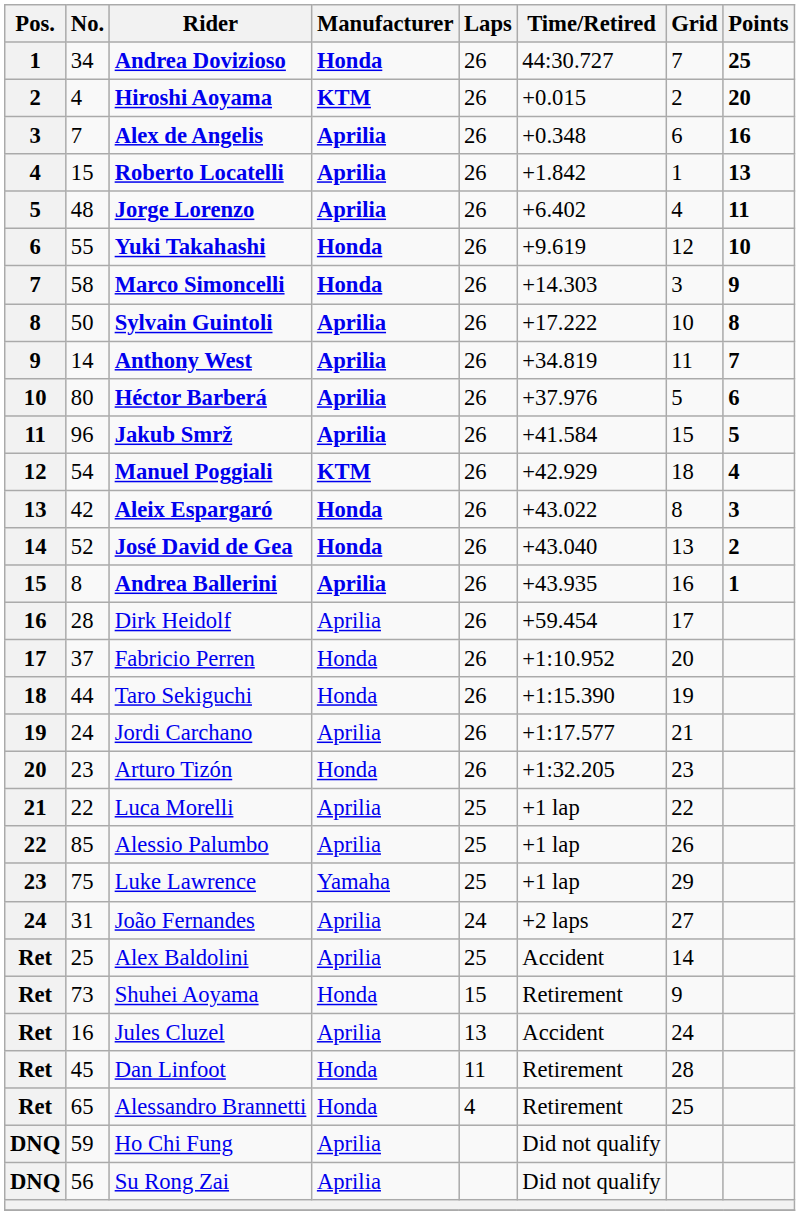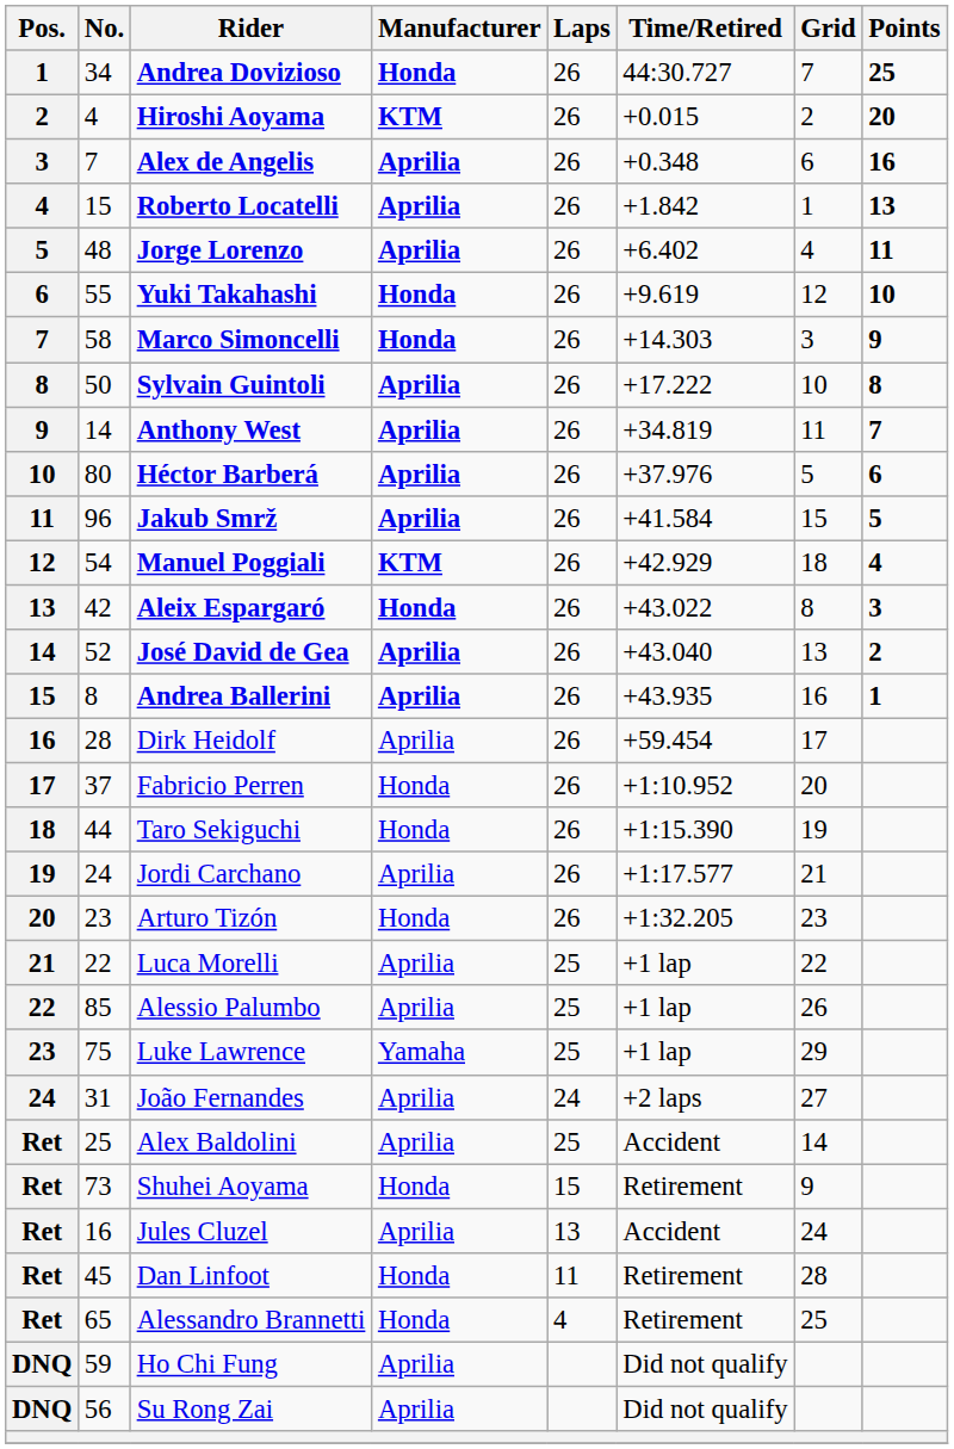 <table class="wikitable" style="font-size: 95%;">
 <tr>
 <th>Pos.</th>
 <th>No.</th>
 <th>Rider</th>
 <th>Manufacturer</th>
 <th>Laps</th>
 <th>Time/Retired</th>
 <th>Grid</th>
 <th>Points</th>
 </tr>
 <tr>
 <th>1</th>
 <td>34</td>
 <td> <strong><a href='#'>Andrea Dovizioso</a></strong></td>
 <td><strong><a href='#'>Honda</a></strong></td>
 <td>26</td>
 <td>44:30.727</td>
 <td>7</td>
 <td><strong>25</strong></td>
 </tr>
 <tr>
 <th>2</th>
 <td>4</td>
 <td> <strong><a href='#'>Hiroshi Aoyama</a></strong></td>
 <td><strong><a href='#'>KTM</a></strong></td>
 <td>26</td>
 <td>+0.015</td>
 <td>2</td>
 <td><strong>20</strong></td>
 </tr>
 <tr>
 <th>3</th>
 <td>7</td>
 <td> <strong><a href='#'>Alex de Angelis</a></strong></td>
 <td><strong><a href='#'>Aprilia</a></strong></td>
 <td>26</td>
 <td>+0.348</td>
 <td>6</td>
 <td><strong>16</strong></td>
 </tr>
 <tr>
 <th>4</th>
 <td>15</td>
 <td> <strong><a href='#'>Roberto Locatelli</a></strong></td>
 <td><strong><a href='#'>Aprilia</a></strong></td>
 <td>26</td>
 <td>+1.842</td>
 <td>1</td>
 <td><strong>13</strong></td>
 </tr>
 <tr>
 <th>5</th>
 <td>48</td>
 <td> <strong><a href='#'>Jorge Lorenzo</a></strong></td>
 <td><strong><a href='#'>Aprilia</a></strong></td>
 <td>26</td>
 <td>+6.402</td>
 <td>4</td>
 <td><strong>11</strong></td>
 </tr>
 <tr>
 <th>6</th>
 <td>55</td>
 <td> <strong><a href='#'>Yuki Takahashi</a></strong></td>
 <td><strong><a href='#'>Honda</a></strong></td>
 <td>26</td>
 <td>+9.619</td>
 <td>12</td>
 <td><strong>10</strong></td>
 </tr>
 <tr>
 <th>7</th>
 <td>58</td>
 <td> <strong><a href='#'>Marco Simoncelli</a></strong></td>
 <td><strong><a href='#'>Honda</a></strong></td>
 <td>26</td>
 <td>+14.303</td>
 <td>3</td>
 <td><strong>9</strong></td>
 </tr>
 <tr>
 <th>8</th>
 <td>50</td>
 <td> <strong><a href='#'>Sylvain Guintoli</a></strong></td>
 <td><strong><a href='#'>Aprilia</a></strong></td>
 <td>26</td>
 <td>+17.222</td>
 <td>10</td>
 <td><strong>8</strong></td>
 </tr>
 <tr>
 <th>9</th>
 <td>14</td>
 <td> <strong><a href='#'>Anthony West</a></strong></td>
 <td><strong><a href='#'>Aprilia</a></strong></td>
 <td>26</td>
 <td>+34.819</td>
 <td>11</td>
 <td><strong>7</strong></td>
 </tr>
 <tr>
 <th>10</th>
 <td>80</td>
 <td> <strong><a href='#'>Héctor Barberá</a></strong></td>
 <td><strong><a href='#'>Aprilia</a></strong></td>
 <td>26</td>
 <td>+37.976</td>
 <td>5</td>
 <td><strong>6</strong></td>
 </tr>
 <tr>
 <th>11</th>
 <td>96</td>
 <td> <strong><a href='#'>Jakub Smrž</a></strong></td>
 <td><strong><a href='#'>Aprilia</a></strong></td>
 <td>26</td>
 <td>+41.584</td>
 <td>15</td>
 <td><strong>5</strong></td>
 </tr>
 <tr>
 <th>12</th>
 <td>54</td>
 <td> <strong><a href='#'>Manuel Poggiali</a></strong></td>
 <td><strong><a href='#'>KTM</a></strong></td>
 <td>26</td>
 <td>+42.929</td>
 <td>18</td>
 <td><strong>4</strong></td>
 </tr>
 <tr>
 <th>13</th>
 <td>42</td>
 <td> <strong><a href='#'>Aleix Espargaró</a></strong></td>
 <td><strong><a href='#'>Honda</a></strong></td>
 <td>26</td>
 <td>+43.022</td>
 <td>8</td>
 <td><strong>3</strong></td>
 </tr>
 <tr>
 <th>14</th>
 <td>52</td>
 <td> <strong><a href='#'>José David de Gea</a></strong></td>
-<td><strong><a href='#'>Honda</a></strong></td>
+<td><strong><a href='#'>Aprilia</a></strong></td>
 <td>26</td>
 <td>+43.040</td>
 <td>13</td>
 <td><strong>2</strong></td>
 </tr>
 <tr>
 <th>15</th>
 <td>8</td>
 <td> <strong><a href='#'>Andrea Ballerini</a></strong></td>
 <td><strong><a href='#'>Aprilia</a></strong></td>
 <td>26</td>
 <td>+43.935</td>
 <td>16</td>
 <td><strong>1</strong></td>
 </tr>
 <tr>
 <th>16</th>
 <td>28</td>
 <td> <a href='#'>Dirk Heidolf</a></td>
 <td><a href='#'>Aprilia</a></td>
 <td>26</td>
 <td>+59.454</td>
 <td>17</td>
 <td></td>
 </tr>
 <tr>
 <th>17</th>
 <td>37</td>
 <td> <a href='#'>Fabricio Perren</a></td>
 <td><a href='#'>Honda</a></td>
 <td>26</td>
 <td>+1:10.952</td>
 <td>20</td>
 <td></td>
 </tr>
 <tr>
 <th>18</th>
 <td>44</td>
 <td> <a href='#'>Taro Sekiguchi</a></td>
 <td><a href='#'>Honda</a></td>
 <td>26</td>
 <td>+1:15.390</td>
 <td>19</td>
 <td></td>
 </tr>
 <tr>
 <th>19</th>
 <td>24</td>
 <td> <a href='#'>Jordi Carchano</a></td>
 <td><a href='#'>Aprilia</a></td>
 <td>26</td>
 <td>+1:17.577</td>
 <td>21</td>
 <td></td>
 </tr>
 <tr>
 <th>20</th>
 <td>23</td>
 <td> <a href='#'>Arturo Tizón</a></td>
 <td><a href='#'>Honda</a></td>
 <td>26</td>
 <td>+1:32.205</td>
 <td>23</td>
 <td></td>
 </tr>
 <tr>
 <th>21</th>
 <td>22</td>
 <td> <a href='#'>Luca Morelli</a></td>
 <td><a href='#'>Aprilia</a></td>
 <td>25</td>
 <td>+1 lap</td>
 <td>22</td>
 <td></td>
 </tr>
 <tr>
 <th>22</th>
 <td>85</td>
 <td> <a href='#'>Alessio Palumbo</a></td>
 <td><a href='#'>Aprilia</a></td>
 <td>25</td>
 <td>+1 lap</td>
 <td>26</td>
 <td></td>
 </tr>
 <tr>
 <th>23</th>
 <td>75</td>
 <td> <a href='#'>Luke Lawrence</a></td>
 <td><a href='#'>Yamaha</a></td>
 <td>25</td>
 <td>+1 lap</td>
 <td>29</td>
 <td></td>
 </tr>
 <tr>
 <th>24</th>
 <td>31</td>
 <td> <a href='#'>João Fernandes</a></td>
 <td><a href='#'>Aprilia</a></td>
 <td>24</td>
 <td>+2 laps</td>
 <td>27</td>
 <td></td>
 </tr>
 <tr>
 <th>Ret</th>
 <td>25</td>
 <td> <a href='#'>Alex Baldolini</a></td>
 <td><a href='#'>Aprilia</a></td>
 <td>25</td>
 <td>Accident</td>
 <td>14</td>
 <td></td>
 </tr>
 <tr>
 <th>Ret</th>
 <td>73</td>
 <td> <a href='#'>Shuhei Aoyama</a></td>
 <td><a href='#'>Honda</a></td>
 <td>15</td>
 <td>Retirement</td>
 <td>9</td>
 <td></td>
 </tr>
 <tr>
 <th>Ret</th>
 <td>16</td>
 <td> <a href='#'>Jules Cluzel</a></td>
 <td><a href='#'>Aprilia</a></td>
 <td>13</td>
 <td>Accident</td>
 <td>24</td>
 <td></td>
 </tr>
 <tr>
 <th>Ret</th>
 <td>45</td>
 <td> <a href='#'>Dan Linfoot</a></td>
 <td><a href='#'>Honda</a></td>
 <td>11</td>
 <td>Retirement</td>
 <td>28</td>
 <td></td>
 </tr>
 <tr>
 <th>Ret</th>
 <td>65</td>
 <td> <a href='#'>Alessandro Brannetti</a></td>
 <td><a href='#'>Honda</a></td>
 <td>4</td>
 <td>Retirement</td>
 <td>25</td>
 <td></td>
 </tr>
 <tr>
 <th>DNQ</th>
 <td>59</td>
 <td> <a href='#'>Ho Chi Fung</a></td>
 <td><a href='#'>Aprilia</a></td>
 <td></td>
 <td>Did not qualify</td>
 <td></td>
 <td></td>
 </tr>
 <tr>
 <th>DNQ</th>
 <td>56</td>
 <td> <a href='#'>Su Rong Zai</a></td>
 <td><a href='#'>Aprilia</a></td>
 <td></td>
 <td>Did not qualify</td>
 <td></td>
 <td></td>
 </tr>
 <tr>
 <th colspan=8></th>
 </tr>
 <tr>
 </tr>
 </table>
